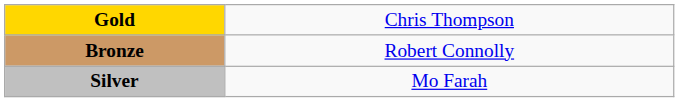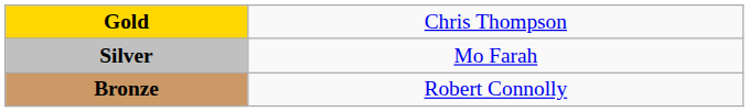 <table class="wikitable" style="text-align:center; " width="35%">
 <tr>
 <td bgcolor="gold"><strong>Gold</strong></td>
 <td><a href='#'>Chris Thompson</a><br>  <small><em></em></small></td>
 </tr>
 <tr>
+<td bgcolor="silver"><strong>Silver</strong></td>
+<td><a href='#'>Mo Farah</a><br>  <small><em></em></small></td>
+</tr>
+<tr>
 <td bgcolor="CC9966"><strong>Bronze</strong></td>
 <td><a href='#'>Robert Connolly</a><br>  <small><em></em></small></td>
 </tr>
-<tr>
-<td bgcolor="silver"><strong>Silver</strong></td>
-<td><a href='#'>Mo Farah</a><br>  <small><em></em></small></td>
-</tr>
 </table>
